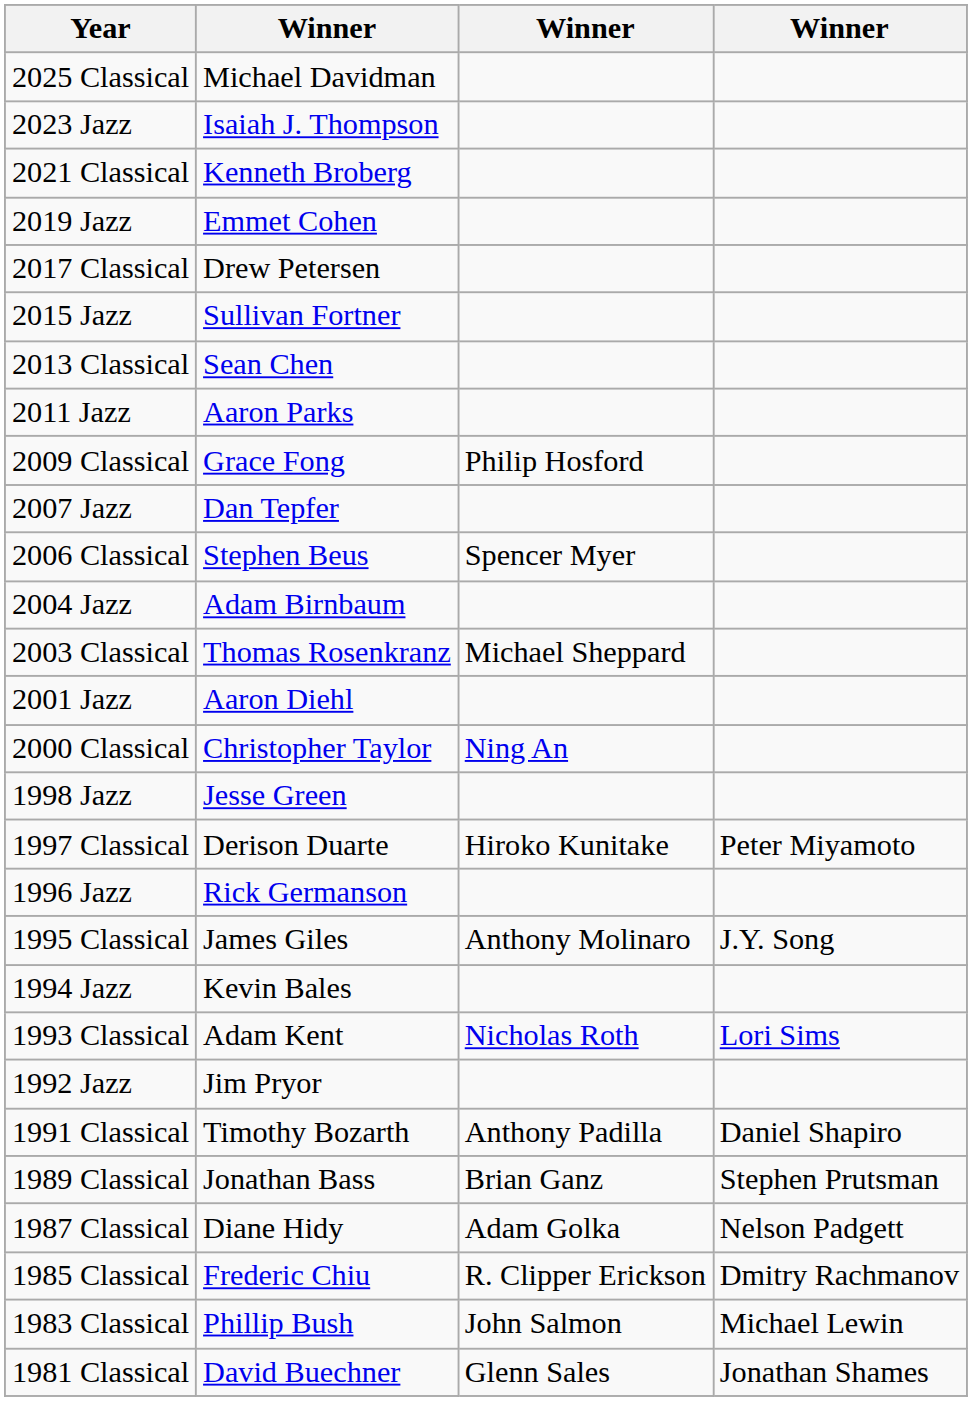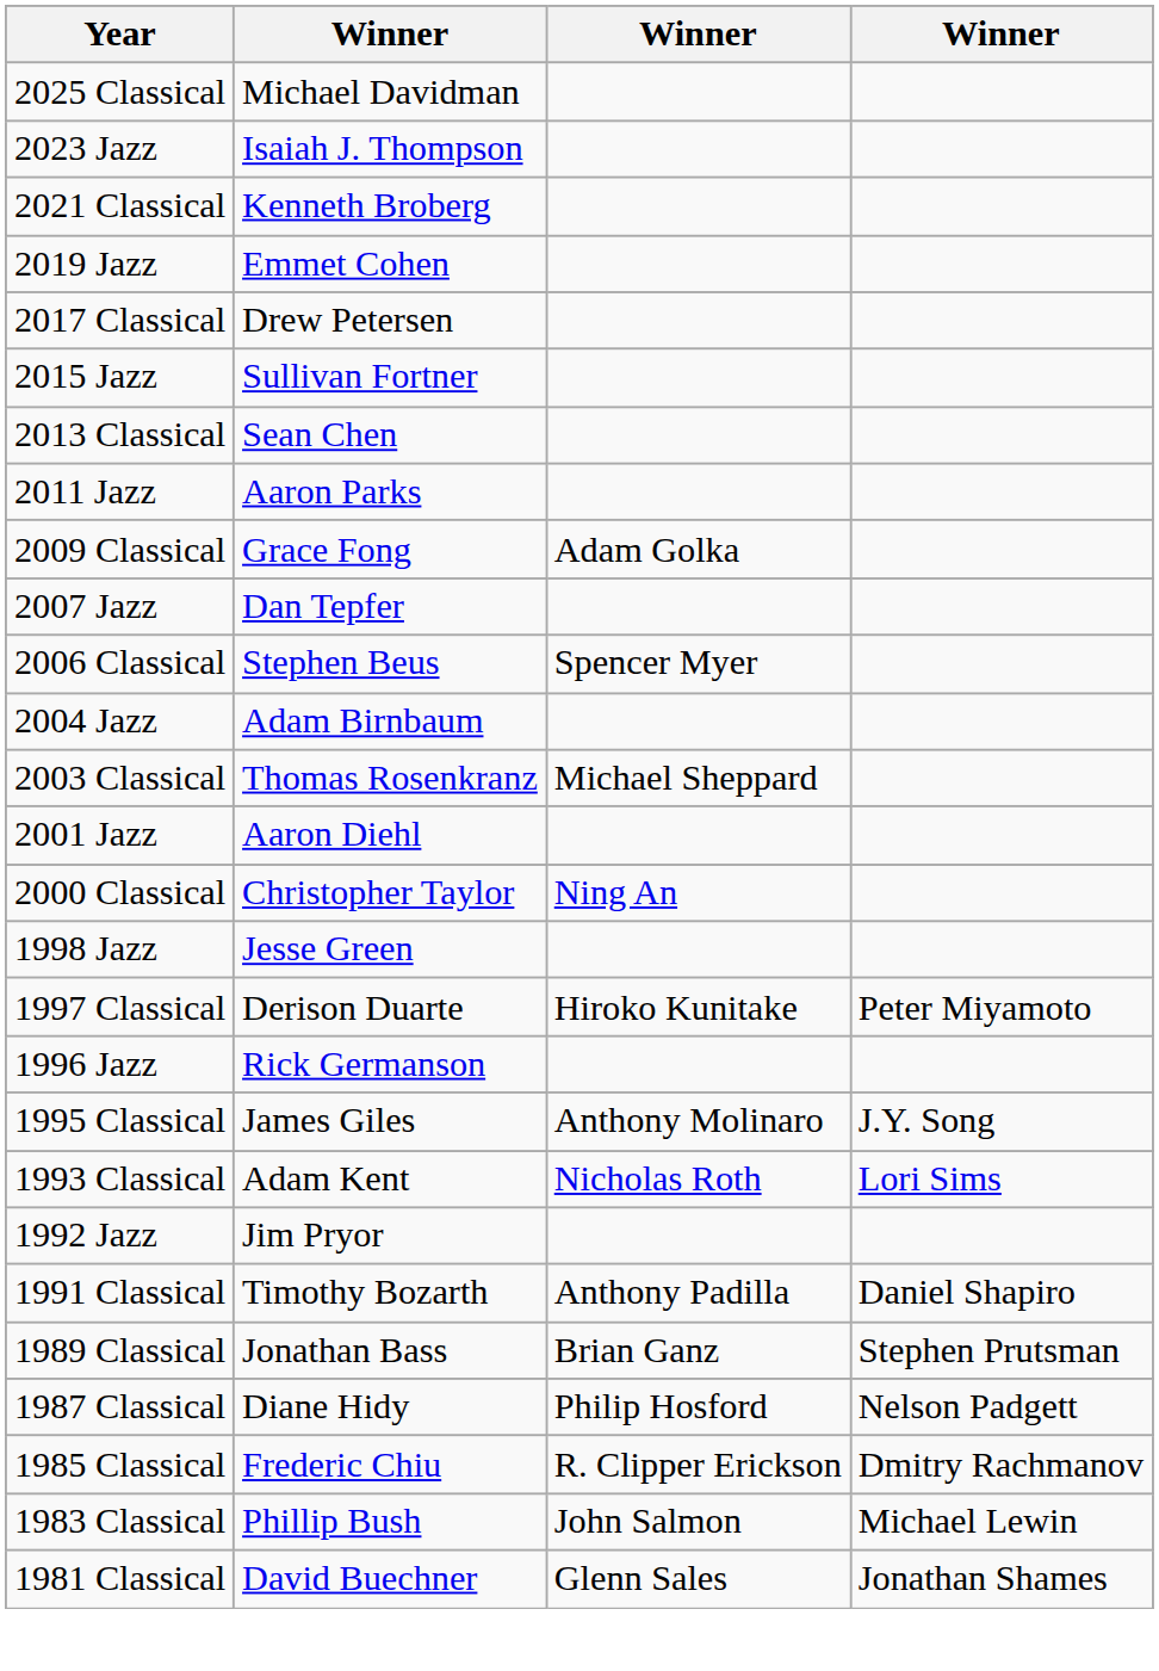 <table class="wikitable">
 <tr>
 <th>Year</th>
 <th>Winner</th>
 <th>Winner</th>
 <th>Winner</th>
 </tr>
 <tr>
 <td>2025 Classical</td>
 <td>Michael Davidman</td>
 <td></td>
 <td></td>
 </tr>
 <tr>
 <td>2023 Jazz</td>
 <td><a href='#'>Isaiah J. Thompson</a></td>
 <td></td>
 <td></td>
 </tr>
 <tr>
 <td>2021 Classical</td>
 <td><a href='#'>Kenneth Broberg</a></td>
 <td></td>
 <td></td>
 </tr>
 <tr>
 <td>2019 Jazz</td>
 <td><a href='#'>Emmet Cohen</a></td>
 <td></td>
 <td></td>
 </tr>
 <tr>
 <td>2017 Classical</td>
 <td>Drew Petersen</td>
 <td></td>
 <td></td>
 </tr>
 <tr>
 <td>2015 Jazz</td>
 <td><a href='#'>Sullivan Fortner</a></td>
 <td></td>
 <td></td>
 </tr>
 <tr>
 <td>2013 Classical</td>
 <td><a href='#'>Sean Chen</a></td>
 <td></td>
 <td></td>
 </tr>
 <tr>
 <td>2011 Jazz</td>
 <td><a href='#'>Aaron Parks</a></td>
 <td></td>
 <td></td>
 </tr>
 <tr>
 <td>2009 Classical</td>
 <td><a href='#'>Grace Fong</a></td>
-<td>Philip Hosford</td>
+<td>Adam Golka</td>
 <td></td>
 </tr>
 <tr>
 <td>2007 Jazz</td>
 <td><a href='#'>Dan Tepfer</a></td>
 <td></td>
 <td></td>
 </tr>
 <tr>
 <td>2006 Classical</td>
 <td><a href='#'>Stephen Beus</a></td>
 <td>Spencer Myer</td>
 <td></td>
 </tr>
 <tr>
 <td>2004 Jazz</td>
 <td><a href='#'>Adam Birnbaum</a></td>
 <td></td>
 <td></td>
 </tr>
 <tr>
 <td>2003 Classical</td>
 <td><a href='#'>Thomas Rosenkranz</a></td>
 <td>Michael Sheppard</td>
 <td></td>
 </tr>
 <tr>
 <td>2001 Jazz</td>
 <td><a href='#'>Aaron Diehl</a></td>
 <td></td>
 <td></td>
 </tr>
 <tr>
 <td>2000 Classical</td>
 <td><a href='#'>Christopher Taylor</a></td>
 <td><a href='#'>Ning An</a></td>
 <td></td>
 </tr>
 <tr>
 <td>1998 Jazz</td>
 <td><a href='#'>Jesse Green</a></td>
 <td></td>
 <td></td>
 </tr>
 <tr>
 <td>1997 Classical</td>
 <td>Derison Duarte</td>
 <td>Hiroko Kunitake</td>
 <td>Peter Miyamoto</td>
 </tr>
 <tr>
 <td>1996 Jazz</td>
 <td><a href='#'>Rick Germanson</a></td>
 <td></td>
 <td></td>
 </tr>
 <tr>
 <td>1995 Classical</td>
 <td>James Giles</td>
 <td>Anthony Molinaro</td>
 <td>J.Y. Song</td>
 </tr>
 <tr>
-<td>1994 Jazz</td>
-<td>Kevin Bales</td>
-<td></td>
-<td></td>
-</tr>
-<tr>
 <td>1993 Classical</td>
 <td>Adam Kent</td>
 <td><a href='#'>Nicholas Roth</a></td>
 <td><a href='#'>Lori Sims</a></td>
 </tr>
 <tr>
 <td>1992 Jazz</td>
 <td>Jim Pryor</td>
 <td></td>
 <td></td>
 </tr>
 <tr>
 <td>1991 Classical</td>
 <td>Timothy Bozarth</td>
 <td>Anthony Padilla</td>
 <td>Daniel Shapiro</td>
 </tr>
 <tr>
 <td>1989 Classical</td>
 <td>Jonathan Bass</td>
 <td>Brian Ganz</td>
 <td>Stephen Prutsman</td>
 </tr>
 <tr>
 <td>1987 Classical</td>
 <td>Diane Hidy</td>
-<td>Adam Golka</td>
+<td>Philip Hosford</td>
 <td>Nelson Padgett</td>
 </tr>
 <tr>
 <td>1985 Classical</td>
 <td><a href='#'>Frederic Chiu</a></td>
 <td>R. Clipper Erickson</td>
 <td>Dmitry Rachmanov</td>
 </tr>
 <tr>
 <td>1983 Classical</td>
 <td><a href='#'>Phillip Bush</a></td>
 <td>John Salmon</td>
 <td>Michael Lewin</td>
 </tr>
 <tr>
 <td>1981 Classical</td>
 <td><a href='#'>David Buechner</a></td>
 <td>Glenn Sales</td>
 <td>Jonathan Shames</td>
 </tr>
 </table>
